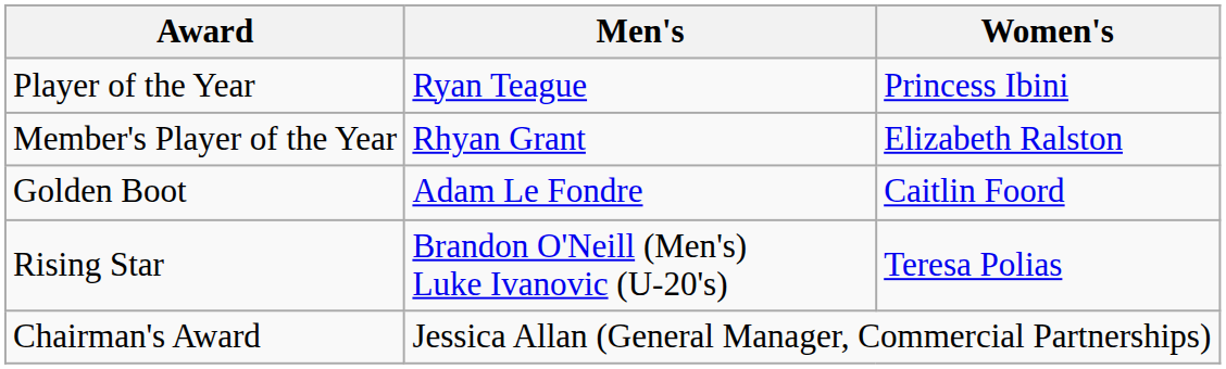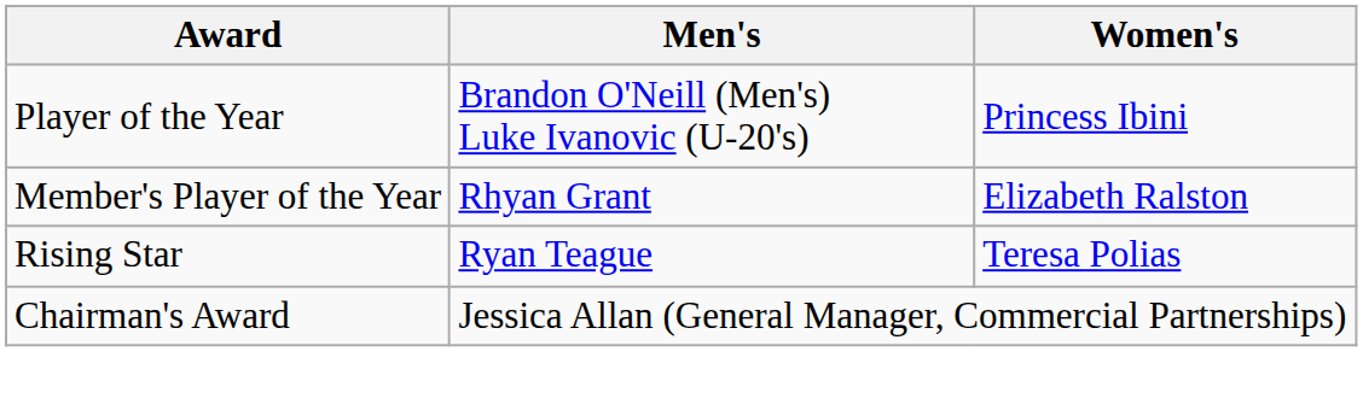 <table class="wikitable">
 <tr>
 <th>Award</th>
 <th>Men's</th>
 <th>Women's</th>
 </tr>
 <tr>
 <td>Player of the Year</td>
-<td><a href='#'>Ryan Teague</a></td>
+<td><a href='#'>Brandon O'Neill</a> (Men's)<br><a href='#'>Luke Ivanovic</a> (U-20's)</td>
 <td><a href='#'>Princess Ibini</a></td>
 </tr>
 <tr>
 <td>Member's Player of the Year</td>
 <td><a href='#'>Rhyan Grant</a></td>
 <td><a href='#'>Elizabeth Ralston</a></td>
 </tr>
 <tr>
-<td>Golden Boot</td>
-<td><a href='#'>Adam Le Fondre</a></td>
-<td><a href='#'>Caitlin Foord</a></td>
-</tr>
-<tr>
 <td>Rising Star</td>
-<td><a href='#'>Brandon O'Neill</a> (Men's)<br><a href='#'>Luke Ivanovic</a> (U-20's)</td>
+<td><a href='#'>Ryan Teague</a></td>
 <td><a href='#'>Teresa Polias</a></td>
 </tr>
 <tr>
 <td>Chairman's Award</td>
 <td colspan=2>Jessica Allan (General Manager, Commercial Partnerships)</td>
 </tr>
 </table>
